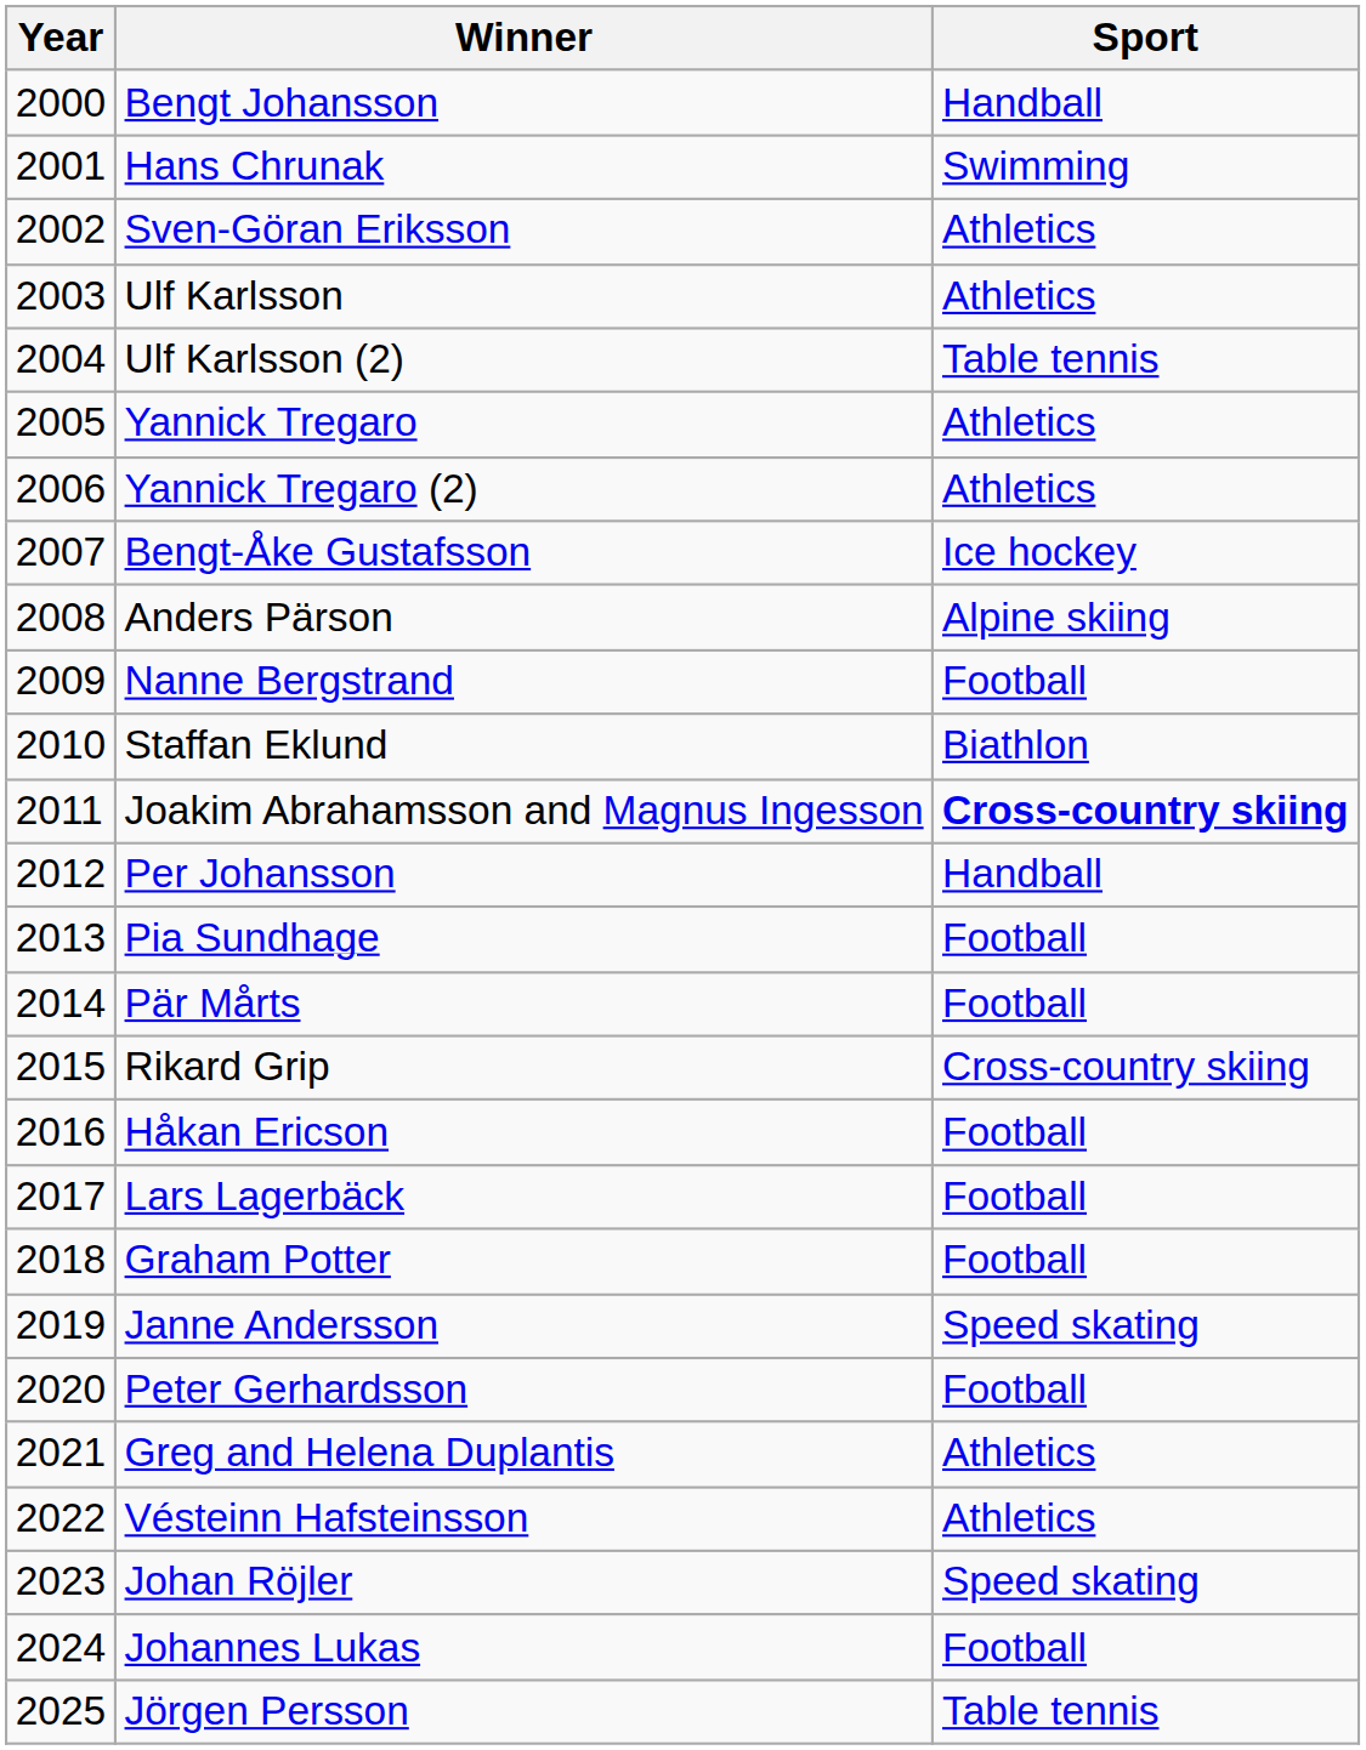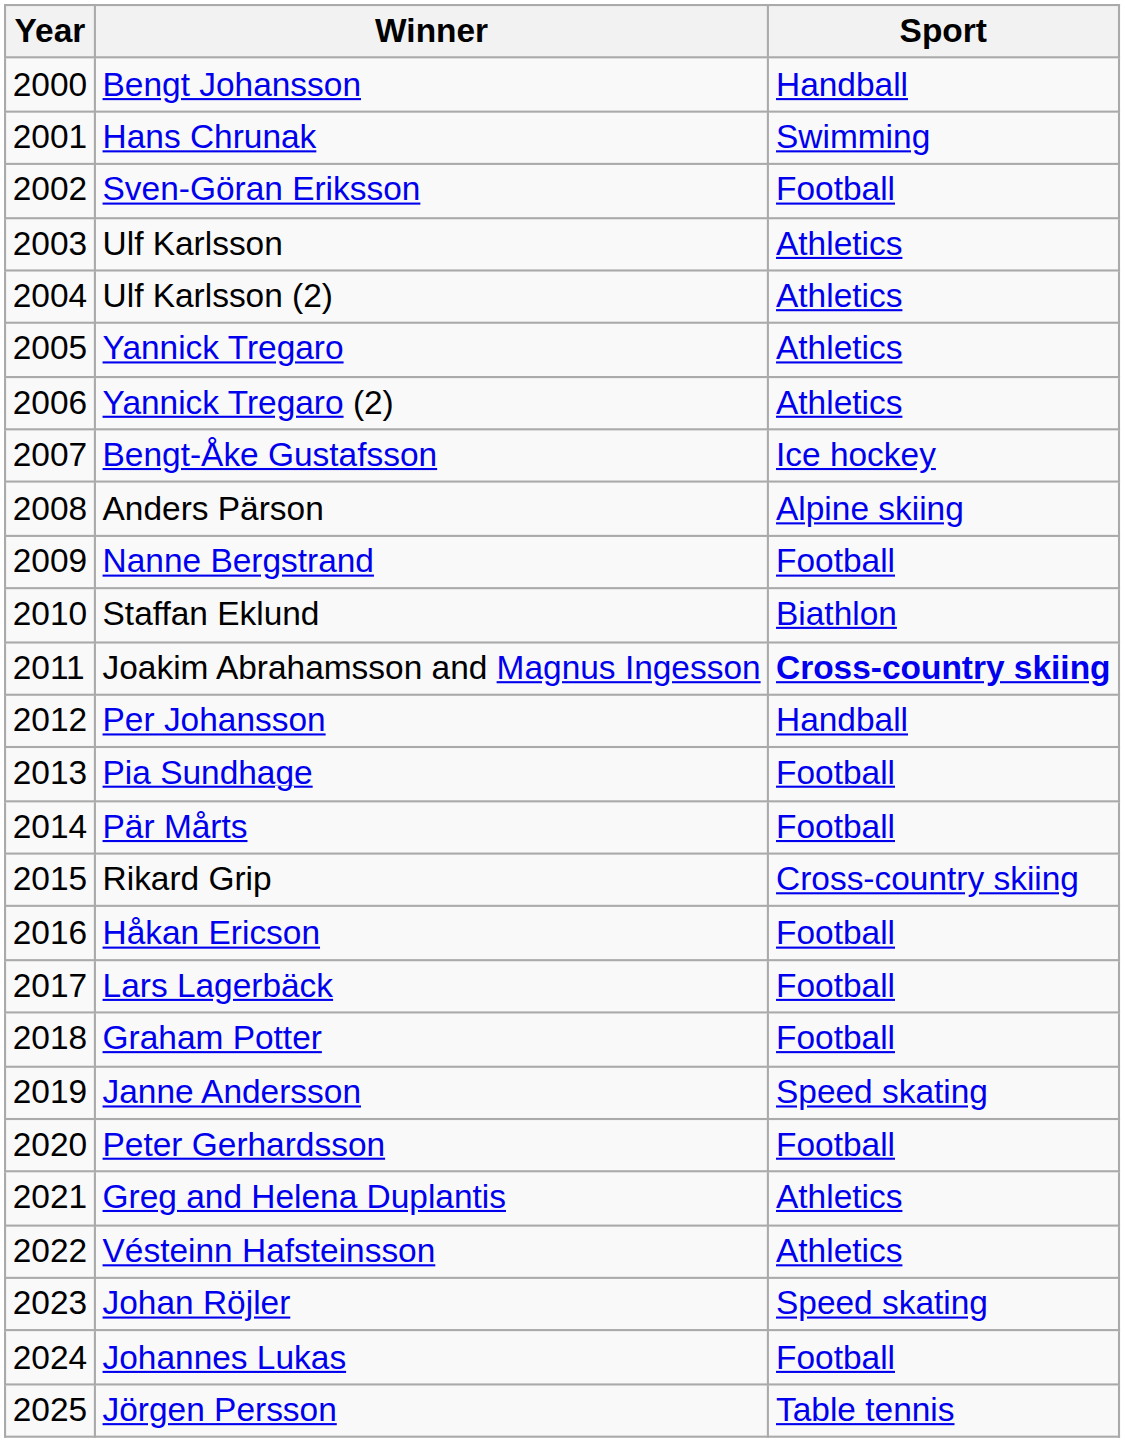 <table class="wikitable">
 <tr>
 <th>Year</th>
 <th>Winner</th>
 <th>Sport</th>
 </tr>
 <tr>
 <td>2000</td>
 <td><a href='#'>Bengt Johansson</a></td>
 <td><a href='#'>Handball</a></td>
 </tr>
 <tr>
 <td>2001</td>
 <td><a href='#'>Hans Chrunak</a></td>
 <td><a href='#'>Swimming</a></td>
 </tr>
 <tr>
 <td>2002</td>
 <td><a href='#'>Sven-Göran Eriksson</a></td>
-<td><a href='#'>Athletics</a></td>
+<td><a href='#'>Football</a></td>
 </tr>
 <tr>
 <td>2003</td>
 <td>Ulf Karlsson</td>
 <td><a href='#'>Athletics</a></td>
 </tr>
 <tr>
 <td>2004</td>
 <td>Ulf Karlsson (2)</td>
-<td><a href='#'>Table tennis</a></td>
+<td><a href='#'>Athletics</a></td>
 </tr>
 <tr>
 <td>2005</td>
 <td><a href='#'>Yannick Tregaro</a></td>
 <td><a href='#'>Athletics</a></td>
 </tr>
 <tr>
 <td>2006</td>
 <td><a href='#'>Yannick Tregaro</a> (2)</td>
 <td><a href='#'>Athletics</a></td>
 </tr>
 <tr>
 <td>2007</td>
 <td><a href='#'>Bengt-Åke Gustafsson</a></td>
 <td><a href='#'>Ice hockey</a></td>
 </tr>
 <tr>
 <td>2008</td>
 <td>Anders Pärson</td>
 <td><a href='#'>Alpine skiing</a></td>
 </tr>
 <tr>
 <td>2009</td>
 <td><a href='#'>Nanne Bergstrand</a></td>
 <td><a href='#'>Football</a></td>
 </tr>
 <tr>
 <td>2010</td>
 <td>Staffan Eklund</td>
 <td><a href='#'>Biathlon</a></td>
 </tr>
 <tr>
 <td>2011</td>
 <td>Joakim Abrahamsson and <a href='#'>Magnus Ingesson</a></td>
 <td><strong><a href='#'>Cross-country skiing</a></strong></td>
 </tr>
 <tr>
 <td>2012</td>
 <td><a href='#'>Per Johansson</a></td>
 <td><a href='#'>Handball</a></td>
 </tr>
 <tr>
 <td>2013</td>
 <td><a href='#'>Pia Sundhage</a></td>
 <td><a href='#'>Football</a></td>
 </tr>
 <tr>
 <td>2014</td>
 <td><a href='#'>Pär Mårts</a></td>
 <td><a href='#'>Football</a></td>
 </tr>
 <tr>
 <td>2015</td>
 <td>Rikard Grip</td>
 <td><a href='#'>Cross-country skiing</a></td>
 </tr>
 <tr>
 <td>2016</td>
 <td><a href='#'>Håkan Ericson</a></td>
 <td><a href='#'>Football</a></td>
 </tr>
 <tr>
 <td>2017</td>
 <td><a href='#'>Lars Lagerbäck</a></td>
 <td><a href='#'>Football</a></td>
 </tr>
 <tr>
 <td>2018</td>
 <td><a href='#'>Graham Potter</a></td>
 <td><a href='#'>Football</a></td>
 </tr>
 <tr>
 <td>2019</td>
 <td><a href='#'>Janne Andersson</a></td>
 <td><a href='#'>Speed skating</a></td>
 </tr>
 <tr>
 <td>2020</td>
 <td><a href='#'>Peter Gerhardsson</a></td>
 <td><a href='#'>Football</a></td>
 </tr>
 <tr>
 <td>2021</td>
 <td><a href='#'>Greg and Helena Duplantis</a></td>
 <td><a href='#'>Athletics</a></td>
 </tr>
 <tr>
 <td>2022</td>
 <td><a href='#'>Vésteinn Hafsteinsson</a></td>
 <td><a href='#'>Athletics</a></td>
 </tr>
 <tr>
 <td>2023</td>
 <td><a href='#'>Johan Röjler</a></td>
 <td><a href='#'>Speed skating</a></td>
 </tr>
 <tr>
 <td>2024</td>
 <td><a href='#'>Johannes Lukas</a></td>
 <td><a href='#'>Football</a></td>
 </tr>
 <tr>
 <td>2025</td>
 <td><a href='#'>Jörgen Persson</a></td>
 <td><a href='#'>Table tennis</a></td>
 </tr>
 </table>
